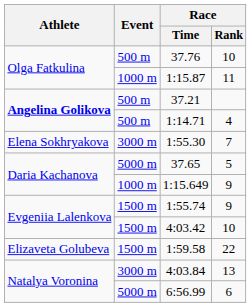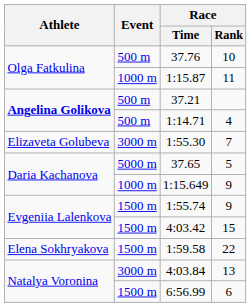 <table class=wikitable style="text-align:center; font-size:90%">
 <tr>
 <th rowspan=2>Athlete</th>
 <th rowspan=2>Event</th>
 <th colspan=2>Race</th>
 </tr>
 <tr style="font-size:95%">
 <th>Time</th>
 <th>Rank</th>
 </tr>
 <tr>
 <td rowspan=2 align=left><a href='#'>Olga Fatkulina</a></td>
 <td align=left><a href='#'>500 m</a></td>
 <td>37.76</td>
 <td>10</td>
 </tr>
 <tr>
 <td align=left><a href='#'>1000 m</a></td>
 <td>1:15.87</td>
 <td>11</td>
 </tr>
 <tr>
 <td rowspan=2 align=left><strong><a href='#'>Angelina Golikova</a></strong></td>
 <td align=left><a href='#'>500 m</a></td>
 <td>37.21</td>
 <td></td>
 </tr>
 <tr>
 <td align=left><a href='#'>500 m</a></td>
 <td>1:14.71</td>
 <td>4</td>
 </tr>
 <tr>
-<td align=left><a href='#'>Elena Sokhryakova</a></td>
+<td align=left><a href='#'>Elizaveta Golubeva</a></td>
 <td align=left><a href='#'>3000 m</a></td>
 <td>1:55.30</td>
 <td>7</td>
 </tr>
 <tr>
 <td rowspan=2 align=left><a href='#'>Daria Kachanova</a></td>
 <td align=left><a href='#'>5000 m</a></td>
 <td>37.65</td>
 <td>5</td>
 </tr>
 <tr>
 <td align=left><a href='#'>1000 m</a></td>
 <td>1:15.649</td>
 <td>9</td>
 </tr>
 <tr>
 <td rowspan=2 align=left><a href='#'>Evgeniia Lalenkova</a></td>
 <td align=left><a href='#'>1500 m</a></td>
 <td>1:55.74</td>
 <td>9</td>
 </tr>
 <tr>
 <td><a href='#'>1500 m</a></td>
 <td>4:03.42</td>
-<td>10</td>
+<td>15</td>
 </tr>
 <tr>
-<td align=left><a href='#'>Elizaveta Golubeva</a></td>
+<td align=left><a href='#'>Elena Sokhryakova</a></td>
 <td align=left><a href='#'>1500 m</a></td>
 <td>1:59.58</td>
 <td>22</td>
 </tr>
 <tr>
 <td align=left rowspan=2><a href='#'>Natalya Voronina</a></td>
 <td align=left><a href='#'>3000 m</a></td>
 <td>4:03.84</td>
 <td>13</td>
 </tr>
 <tr>
-<td align=left><a href='#'>5000 m</a></td>
+<td align=left><a href='#'>1500 m</a></td>
 <td>6:56.99</td>
 <td>6</td>
 </tr>
 </table>
